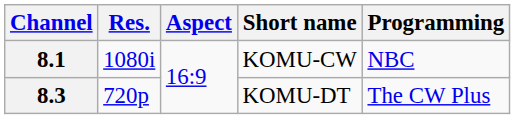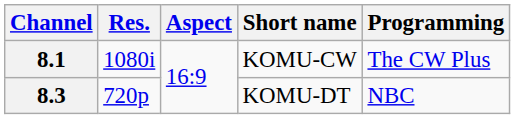 <table class="wikitable">
 <tr>
 <th scope = "col"><a href='#'>Channel</a></th>
 <th scope = "col"><a href='#'>Res.</a></th>
 <th scope = "col"><a href='#'>Aspect</a></th>
 <th scope = "col">Short name</th>
 <th scope = "col">Programming</th>
 </tr>
 <tr>
 <th scope = "row">8.1</th>
 <td><a href='#'>1080i</a></td>
 <td rowspan=2><a href='#'>16:9</a></td>
 <td>KOMU-CW</td>
-<td><a href='#'>NBC</a></td>
+<td><a href='#'>The CW Plus</a></td>
 </tr>
 <tr>
 <th scope = "row">8.3</th>
 <td><a href='#'>720p</a></td>
 <td>KOMU-DT</td>
-<td><a href='#'>The CW Plus</a></td>
+<td><a href='#'>NBC</a></td>
 </tr>
 </table>
